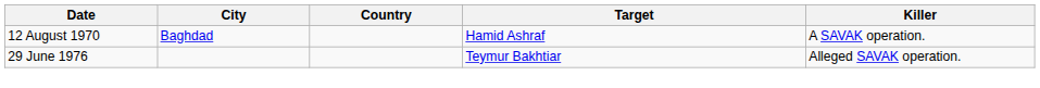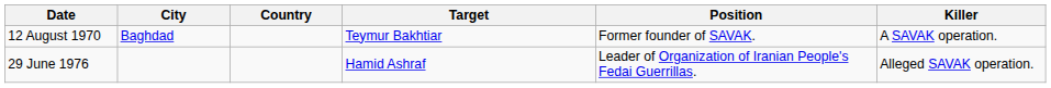 <table class="wikitable sortable">
 <tr>
 <th style="width:8%;">Date</th>
 <th style="width:8%;">City</th>
 <th style="width:8%;">Country</th>
 <th style="width:18%;">Target</th>
+<th style="width:20%;">Position</th>
 <th style="width:12%;">Killer</th>
 </tr>
 <tr>
 <td>12 August 1970</td>
 <td><a href='#'>Baghdad</a></td>
 <td></td>
-<td><a href='#'>Hamid Ashraf</a></td>
+<td><a href='#'>Teymur Bakhtiar</a></td>
+<td>Former founder of <a href='#'>SAVAK</a>.</td>
 <td>A <a href='#'>SAVAK</a> operation.</td>
 </tr>
 <tr>
 <td>29 June 1976</td>
 <td></td>
 <td></td>
-<td><a href='#'>Teymur Bakhtiar</a></td>
+<td><a href='#'>Hamid Ashraf</a></td>
+<td>Leader of <a href='#'>Organization of Iranian People's Fedai Guerrillas</a>.</td>
 <td>Alleged <a href='#'>SAVAK</a> operation.</td>
 </tr>
 </table>
